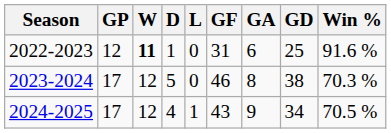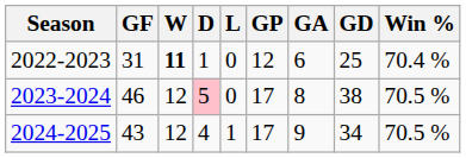 <table class="wikitable">
 <tr>
 <th>Season</th>
-<th>GP</th>
+<th>GF</th>
 <th>W</th>
 <th>D</th>
 <th>L</th>
-<th>GF</th>
+<th>GP</th>
 <th>GA</th>
 <th>GD</th>
 <th>Win %</th>
 </tr>
 <tr>
 <td>2022-2023</td>
-<td>12</td>
+<td>31</td>
 <td><strong>11</strong></td>
 <td>1</td>
 <td>0</td>
-<td>31</td>
+<td>12</td>
 <td>6</td>
 <td>25</td>
-<td>91.6 %</td>
+<td>70.4 %</td>
 </tr>
 <tr>
 <td><a href='#'>2023-2024</a></td>
+<td>46</td>
+<td>12</td>
+<td style="background: pink;">5</td>
+<td>0</td>
 <td>17</td>
-<td>12</td>
-<td>5</td>
-<td>0</td>
-<td>46</td>
 <td>8</td>
 <td>38</td>
-<td>70.3 %</td>
+<td>70.5 %</td>
 </tr>
 <tr>
 <td><a href='#'>2024-2025</a></td>
-<td>17</td>
+<td>43</td>
 <td>12</td>
 <td>4</td>
 <td>1</td>
-<td>43</td>
+<td>17</td>
 <td>9</td>
 <td>34</td>
 <td>70.5 %</td>
 </tr>
 </table>
